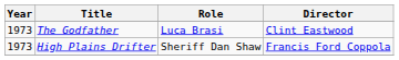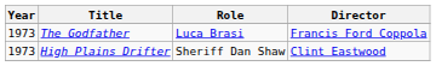 <table class="wikitable sortable">
 <tr>
 <th>Year</th>
 <th>Title</th>
 <th>Role</th>
 <th>Director</th>
 </tr>
 <tr>
 </tr>
 <tr>
 <td>1973</td>
 <td><em><a href='#'>The Godfather</a></em></td>
 <td><a href='#'>Luca Brasi</a></td>
-<td><a href='#'>Clint Eastwood</a></td>
+<td><a href='#'>Francis Ford Coppola</a></td>
 </tr>
 <tr>
 <td>1973</td>
 <td><em><a href='#'>High Plains Drifter</a></em></td>
 <td>Sheriff Dan Shaw</td>
-<td><a href='#'>Francis Ford Coppola</a></td>
+<td><a href='#'>Clint Eastwood</a></td>
 </tr>
 <tr>
 </tr>
 </table>
